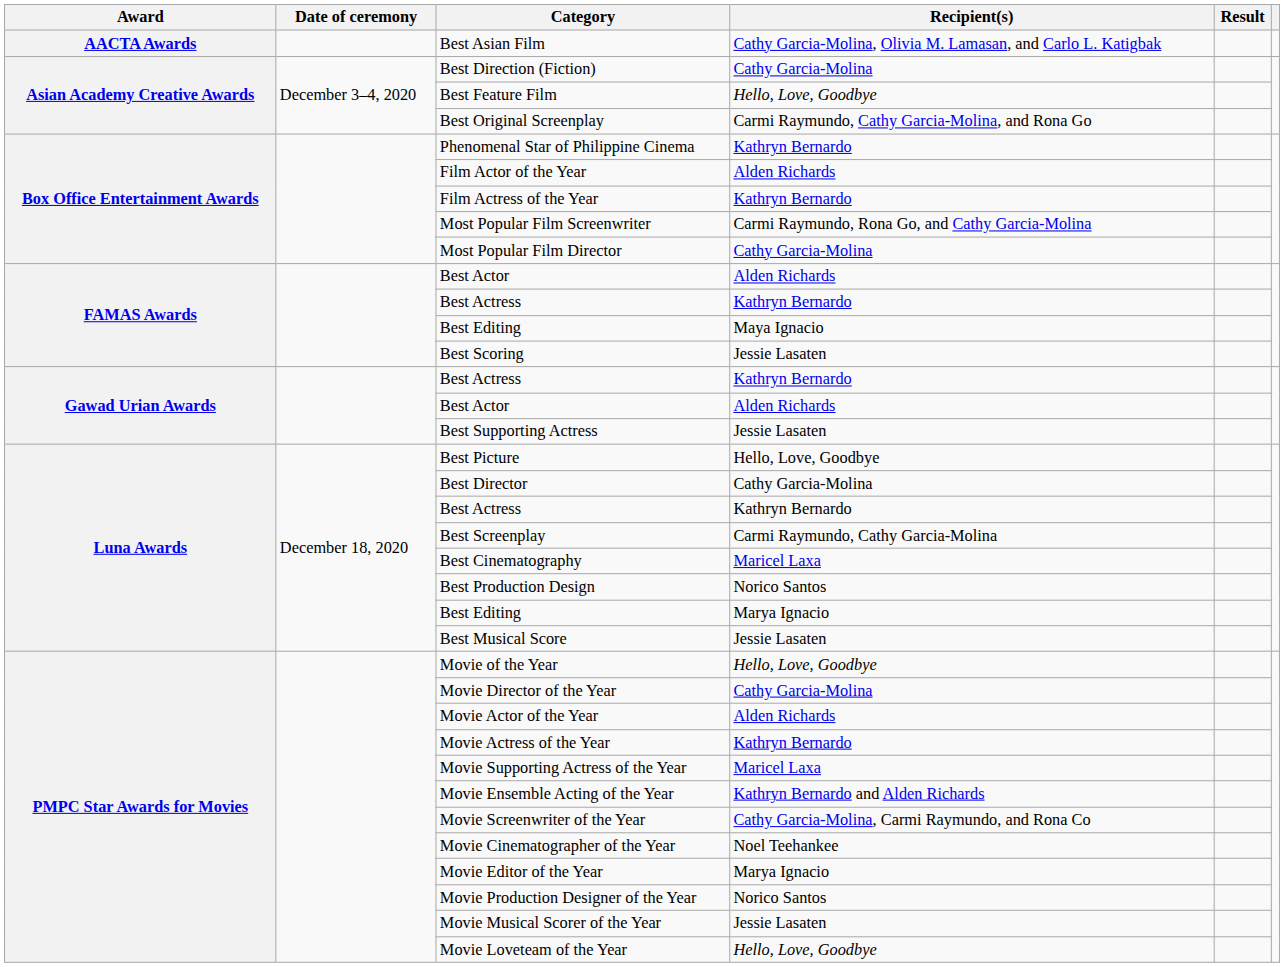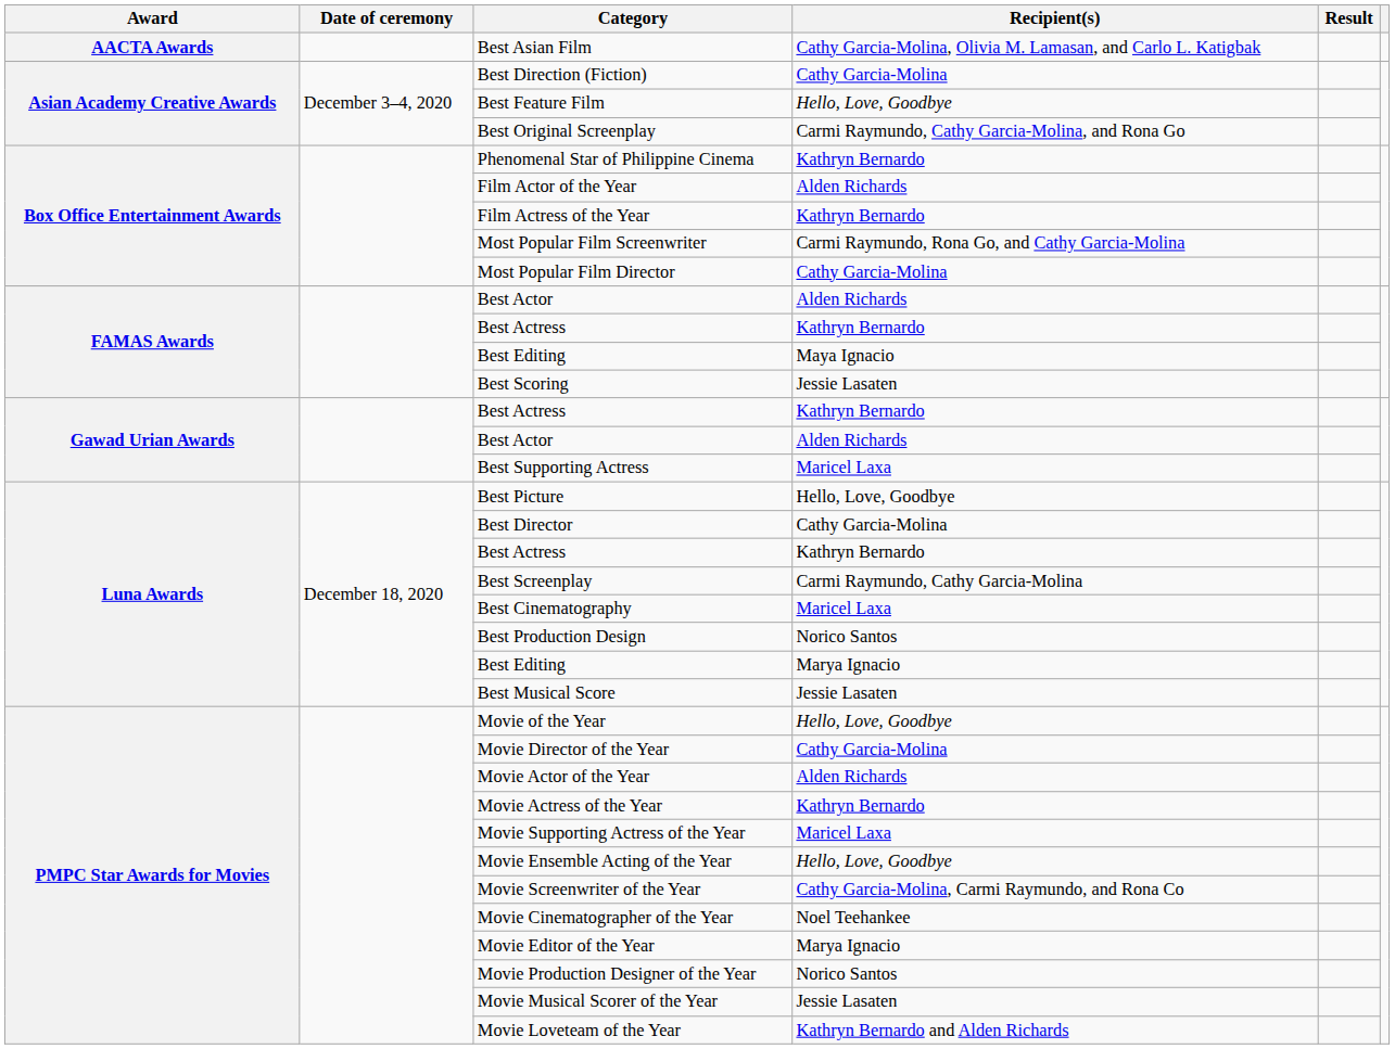 <table class="wikitable sortable plainrowheaders" style="width: 99%">
 <tr>
 <th scope="col">Award</th>
 <th scope="col">Date of ceremony</th>
 <th scope="col">Category</th>
 <th scope="col">Recipient(s)</th>
 <th scope="col">Result</th>
 <th scope="col" class="unsortable"></th>
 </tr>
 <tr>
 <th scope="row"><a href='#'>AACTA Awards</a></th>
 <td><a href='#'></a></td>
 <td>Best Asian Film</td>
 <td data-sort-value="Garcia-Molina, Cathy; Lamasan, Olivia M.; and Katigbak, Carlo L."><a href='#'>Cathy Garcia-Molina</a>, <a href='#'>Olivia M. Lamasan</a>, and <a href='#'>Carlo L. Katigbak</a></td>
 <td></td>
 <td align="center"><br></td>
 </tr>
 <tr>
 <th scope="rowgroup" rowspan="3"><a href='#'>Asian Academy Creative Awards</a></th>
 <td rowspan="3">December 3–4, 2020</td>
 <td>Best Direction (Fiction)</td>
 <td data-sort-value="Garcia-Molina, Cathy"><a href='#'>Cathy Garcia-Molina</a></td>
 <td></td>
 <td rowspan="3" align="center"></td>
 </tr>
 <tr>
 <td>Best Feature Film</td>
 <td><em>Hello, Love, Goodbye</em></td>
 <td></td>
 </tr>
 <tr>
 <td>Best Original Screenplay</td>
 <td data-sort-value="Raymundo, Carmi; Garcia-Molina, Cathy; and Go, Rona">Carmi Raymundo, <a href='#'>Cathy Garcia-Molina</a>, and Rona Go</td>
 <td></td>
 </tr>
 <tr>
 <th scope="rowgroup" rowspan="5"><a href='#'>Box Office Entertainment Awards</a></th>
 <td rowspan="5"><a href='#'></a></td>
 <td>Phenomenal Star of Philippine Cinema</td>
 <td data-sort-value="Bernardo, Kathryn"><a href='#'>Kathryn Bernardo</a></td>
 <td></td>
 <td rowspan="5" align="center"></td>
 </tr>
 <tr>
 <td>Film Actor of the Year</td>
 <td data-sort-value="Richards, Alden"><a href='#'>Alden Richards</a></td>
 <td></td>
 </tr>
 <tr>
 <td>Film Actress of the Year</td>
 <td data-sort-value="Bernardo, Kathryn"><a href='#'>Kathryn Bernardo</a></td>
 <td></td>
 </tr>
 <tr>
 <td>Most Popular Film Screenwriter</td>
 <td data-sort-value="Raymundo, Carmi; Go, Rona; and Garcia-Molina, Cathy">Carmi Raymundo, Rona Go, and <a href='#'>Cathy Garcia-Molina</a></td>
 <td></td>
 </tr>
 <tr>
 <td>Most Popular Film Director</td>
 <td data-sort-value="Garcia-Molina, Cathy"><a href='#'>Cathy Garcia-Molina</a></td>
 <td></td>
 </tr>
 <tr>
 <th scope="rowgroup" rowspan="4"><a href='#'>FAMAS Awards</a></th>
 <td rowspan="4"></td>
 <td>Best Actor</td>
 <td data-sort-value="Richards, Alden"><a href='#'>Alden Richards</a></td>
 <td></td>
 <td rowspan="4" align="center"></td>
 </tr>
 <tr>
 <td>Best Actress</td>
 <td data-sort-value="Bernardo, Kathryn"><a href='#'>Kathryn Bernardo</a></td>
 <td></td>
 </tr>
 <tr>
 <td>Best Editing</td>
 <td data-sort-value="Ignacio, Maya">Maya Ignacio</td>
 <td></td>
 </tr>
 <tr>
 <td>Best Scoring</td>
 <td data-sort-value="Lasaten, Jessie">Jessie Lasaten</td>
 <td></td>
 </tr>
 <tr>
 <th scope="rowgroup" rowspan="3"><a href='#'>Gawad Urian Awards</a></th>
 <td rowspan="3"></td>
 <td>Best Actress</td>
 <td data-sort-value="Bernardo, Kathryn"><a href='#'>Kathryn Bernardo</a></td>
 <td></td>
 <td rowspan="3" align="center"></td>
 </tr>
 <tr>
 <td>Best Actor</td>
 <td data-sort-value="Richards, Alden"><a href='#'>Alden Richards</a></td>
 <td></td>
 </tr>
 <tr>
 <td>Best Supporting Actress</td>
-<td data-sort-value="Lasaten, Jessie">Jessie Lasaten</td>
+<td data-sort-value="Laxa, Maricel"><a href='#'>Maricel Laxa</a></td>
 <td></td>
 </tr>
 <tr>
 <th scope="rowgroup" rowspan="8"><a href='#'>Luna Awards</a></th>
 <td rowspan="8">December 18, 2020</td>
 <td>Best Picture</td>
 <td>Hello, Love, Goodbye</td>
 <td></td>
 <td rowspan="8"></td>
 </tr>
 <tr>
 <td>Best Director</td>
 <td>Cathy Garcia-Molina</td>
 <td></td>
 </tr>
 <tr>
 <td>Best Actress</td>
 <td>Kathryn Bernardo</td>
 <td></td>
 </tr>
 <tr>
 <td>Best Screenplay</td>
 <td>Carmi Raymundo, Cathy Garcia-Molina</td>
 <td></td>
 </tr>
 <tr>
 <td>Best Cinematography</td>
 <td data-sort-value="Laxa, Maricel"><a href='#'>Maricel Laxa</a></td>
 <td></td>
 </tr>
 <tr>
 <td>Best Production Design</td>
 <td>Norico Santos</td>
 <td></td>
 </tr>
 <tr>
 <td>Best Editing</td>
 <td>Marya Ignacio</td>
 <td></td>
 </tr>
 <tr>
 <td>Best Musical Score</td>
 <td>Jessie Lasaten</td>
 <td></td>
 </tr>
 <tr>
 <th scope="rowgroup" rowspan="12"><a href='#'>PMPC Star Awards for Movies</a></th>
 <td rowspan="12"></td>
 <td>Movie of the Year</td>
 <td><em>Hello, Love, Goodbye</em></td>
 <td></td>
 <td rowspan="12" align="center"><br></td>
 </tr>
 <tr>
 <td>Movie Director of the Year</td>
 <td data-sort-value="Garcia-Molina, Cathy"><a href='#'>Cathy Garcia-Molina</a></td>
 <td></td>
 </tr>
 <tr>
 <td>Movie Actor of the Year</td>
 <td data-sort-value="Richards, Alden"><a href='#'>Alden Richards</a></td>
 <td></td>
 </tr>
 <tr>
 <td>Movie Actress of the Year</td>
 <td data-sort-value="Bernardo, Kathryn"><a href='#'>Kathryn Bernardo</a></td>
 <td></td>
 </tr>
 <tr>
 <td>Movie Supporting Actress of the Year</td>
 <td data-sort-value="Laxa, Maricel"><a href='#'>Maricel Laxa</a></td>
 <td></td>
 </tr>
 <tr>
 <td>Movie Ensemble Acting of the Year</td>
-<td data-sort-value="Bernardo, Kathryn and Richards, Alden"><a href='#'>Kathryn Bernardo</a> and <a href='#'>Alden Richards</a></td>
+<td><em>Hello, Love, Goodbye</em></td>
 <td></td>
 </tr>
 <tr>
 <td>Movie Screenwriter of the Year</td>
 <td data-sort-value="Garcia-Molina, Cathy; Raymundo, Carmi; and Go, Rona"><a href='#'>Cathy Garcia-Molina</a>, Carmi Raymundo, and Rona Co</td>
 <td></td>
 </tr>
 <tr>
 <td>Movie Cinematographer of the Year</td>
 <td data-sort-value="Teehankee, Noel">Noel Teehankee</td>
 <td></td>
 </tr>
 <tr>
 <td>Movie Editor of the Year</td>
 <td data-sort-value="Ignacio, Marya">Marya Ignacio</td>
 <td></td>
 </tr>
 <tr>
 <td>Movie Production Designer of the Year</td>
 <td data-sort-value="Santos, Norico">Norico Santos</td>
 <td></td>
 </tr>
 <tr>
 <td>Movie Musical Scorer of the Year</td>
 <td data-sort-value="Lasaten, Jessie">Jessie Lasaten</td>
 <td></td>
 </tr>
 <tr>
 <td>Movie Loveteam of the Year</td>
-<td><em>Hello, Love, Goodbye</em></td>
+<td data-sort-value="Bernardo, Kathryn and Richards, Alden"><a href='#'>Kathryn Bernardo</a> and <a href='#'>Alden Richards</a></td>
 <td></td>
 </tr>
 </table>
